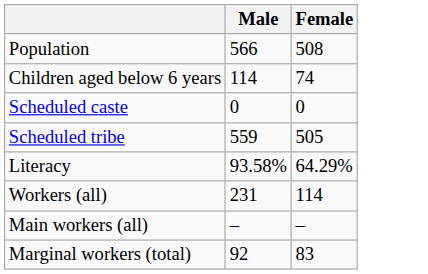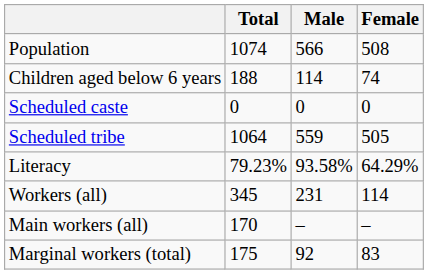 <table class="wikitable sortable">
 <tr>
 <th></th>
+<th>Total</th>
 <th>Male</th>
 <th>Female</th>
 </tr>
 <tr>
 <td>Population</td>
+<td>1074</td>
 <td>566</td>
 <td>508</td>
 </tr>
 <tr>
 <td>Children aged below 6 years</td>
+<td>188</td>
 <td>114</td>
 <td>74</td>
 </tr>
 <tr>
 <td><a href='#'>Scheduled caste</a></td>
 <td>0</td>
 <td>0</td>
+<td>0</td>
 </tr>
 <tr>
 <td><a href='#'>Scheduled tribe</a></td>
+<td>1064</td>
 <td>559</td>
 <td>505</td>
 </tr>
 <tr>
 <td>Literacy</td>
+<td>79.23%</td>
 <td>93.58%</td>
 <td>64.29%</td>
 </tr>
 <tr>
 <td>Workers (all)</td>
+<td>345</td>
 <td>231</td>
 <td>114</td>
 </tr>
 <tr>
 <td>Main workers (all)</td>
+<td>170</td>
 <td>–</td>
 <td>–</td>
 </tr>
 <tr>
 <td>Marginal workers (total)</td>
+<td>175</td>
 <td>92</td>
 <td>83</td>
 </tr>
 </table>
